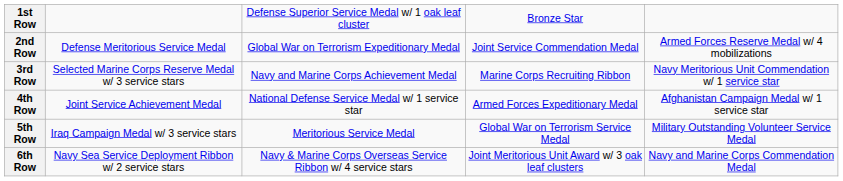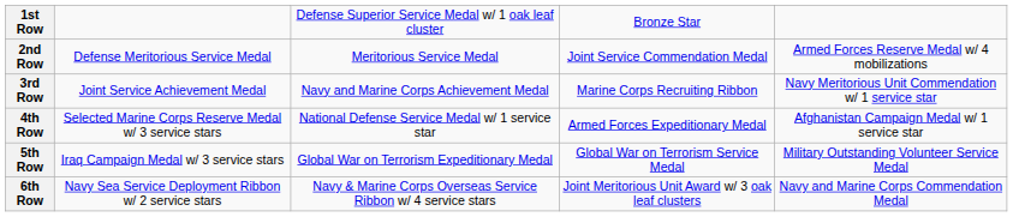 <table class="wikitable" style="margin:1em auto; text-align:center;">
 <tr>
 <th>1st Row</th>
 <td></td>
 <td><a href='#'>Defense Superior Service Medal</a> w/ 1 <a href='#'>oak leaf cluster</a></td>
 <td><a href='#'>Bronze Star</a></td>
 <td></td>
 </tr>
 <tr>
 <th>2nd Row</th>
 <td><a href='#'>Defense Meritorious Service Medal</a></td>
-<td><a href='#'>Global War on Terrorism Expeditionary Medal</a></td>
+<td><a href='#'>Meritorious Service Medal</a></td>
 <td><a href='#'>Joint Service Commendation Medal</a></td>
 <td><a href='#'>Armed Forces Reserve Medal</a> w/ 4 mobilizations</td>
 </tr>
 <tr>
 <th>3rd Row</th>
-<td><a href='#'>Selected Marine Corps Reserve Medal</a> w/ 3 service stars</td>
+<td><a href='#'>Joint Service Achievement Medal</a></td>
 <td><a href='#'>Navy and Marine Corps Achievement Medal</a></td>
 <td><a href='#'>Marine Corps Recruiting Ribbon</a></td>
 <td><a href='#'>Navy Meritorious Unit Commendation</a> w/ 1 <a href='#'>service star</a></td>
 </tr>
 <tr>
 <th>4th Row</th>
-<td><a href='#'>Joint Service Achievement Medal</a></td>
+<td><a href='#'>Selected Marine Corps Reserve Medal</a> w/ 3 service stars</td>
 <td><a href='#'>National Defense Service Medal</a> w/ 1 service star</td>
 <td><a href='#'>Armed Forces Expeditionary Medal</a></td>
 <td><a href='#'>Afghanistan Campaign Medal</a> w/ 1 service star</td>
 </tr>
 <tr>
 <th>5th Row</th>
 <td><a href='#'>Iraq Campaign Medal</a> w/ 3 service stars</td>
-<td><a href='#'>Meritorious Service Medal</a></td>
+<td><a href='#'>Global War on Terrorism Expeditionary Medal</a></td>
 <td><a href='#'>Global War on Terrorism Service Medal</a></td>
 <td><a href='#'>Military Outstanding Volunteer Service Medal</a></td>
 </tr>
 <tr>
 <th>6th Row</th>
 <td><a href='#'>Navy Sea Service Deployment Ribbon</a> w/ 2 service stars</td>
 <td><a href='#'>Navy & Marine Corps Overseas Service Ribbon</a> w/ 4 service stars</td>
 <td><a href='#'>Joint Meritorious Unit Award</a> w/ 3 <a href='#'>oak leaf clusters</a></td>
 <td><a href='#'>Navy and Marine Corps Commendation Medal</a></td>
 </tr>
 </table>
